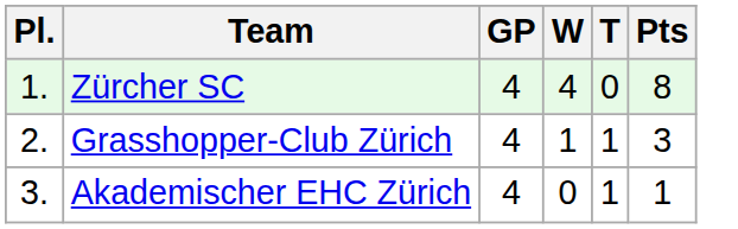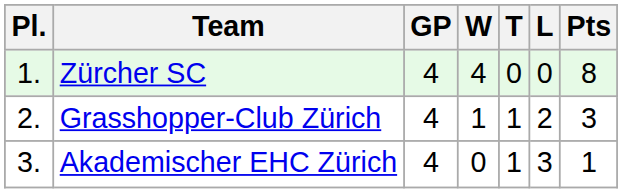 <table class="wikitable">
 <tr>
 <th>Pl.</th>
 <th>Team</th>
 <th>GP</th>
 <th>W</th>
 <th>T</th>
+<th>L</th>
 <th>Pts</th>
 </tr>
 <tr align="center " bgcolor="#e6fae6">
 <td>1.</td>
 <td align="left"><a href='#'>Zürcher SC</a></td>
 <td>4</td>
 <td>4</td>
+<td>0</td>
 <td>0</td>
 <td>8</td>
 </tr>
 <tr align="center "  bgcolor="#FFFFFF">
 <td>2.</td>
 <td align="left"><a href='#'>Grasshopper-Club Zürich</a></td>
 <td>4</td>
 <td>1</td>
 <td>1</td>
+<td>2</td>
 <td>3</td>
 </tr>
 <tr align="center " bgcolor="#FFFFFF">
 <td>3.</td>
 <td align="left"><a href='#'>Akademischer EHC Zürich</a></td>
 <td>4</td>
 <td>0</td>
 <td>1</td>
+<td>3</td>
 <td>1</td>
 </tr>
 </table>
